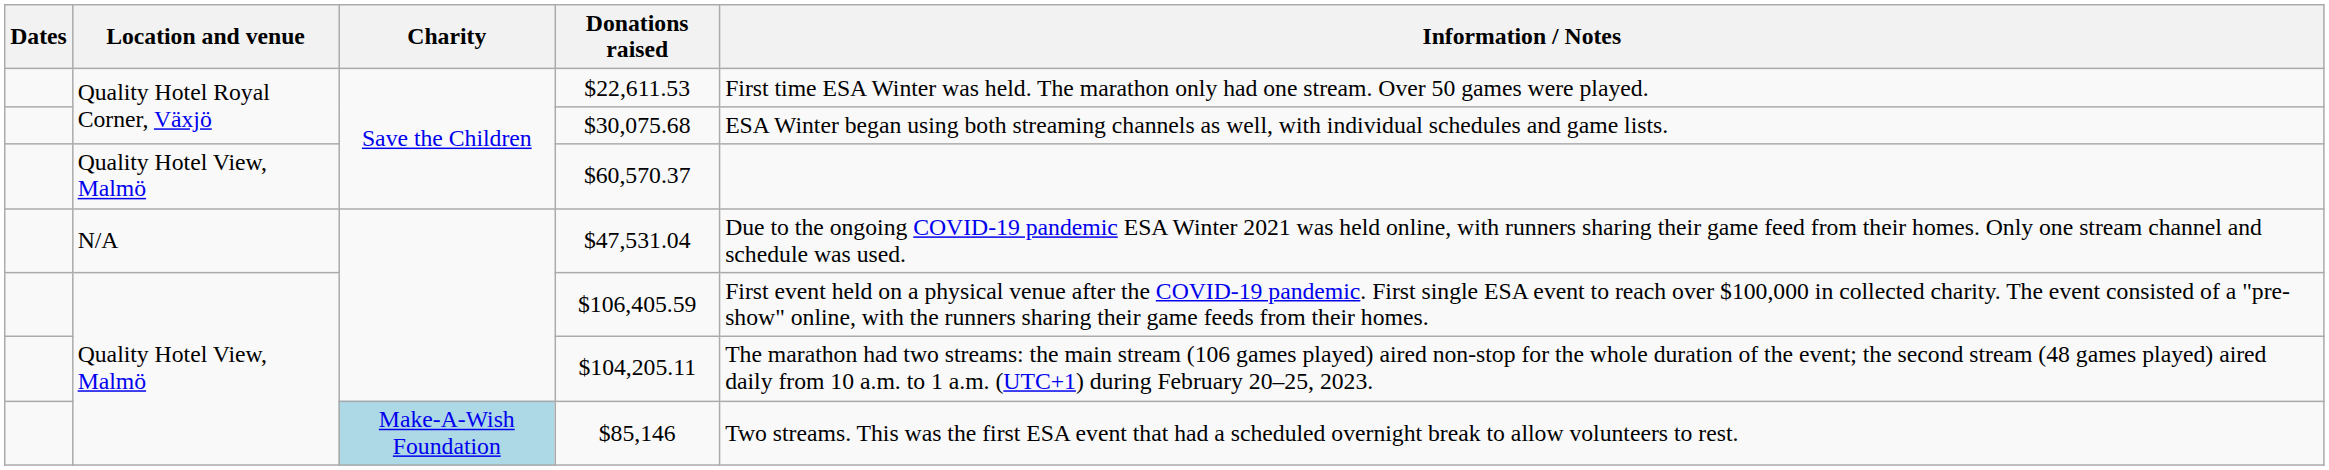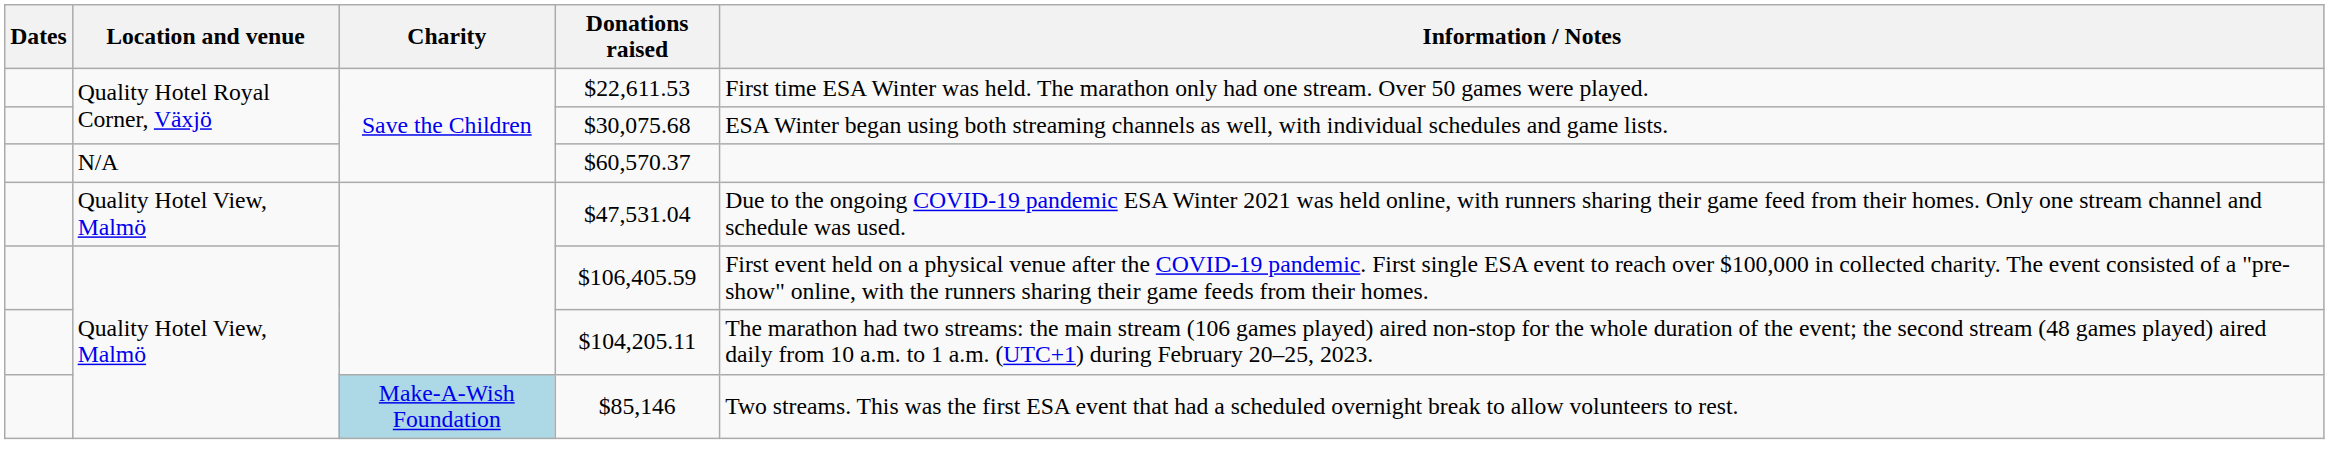 <table class="wikitable">
 <tr>
 <th>Dates</th>
 <th>Location and venue</th>
 <th>Charity</th>
 <th>Donations raised</th>
 <th>Information / Notes</th>
 </tr>
 <tr>
 <td></td>
 <td rowspan="2">Quality Hotel Royal Corner, <a href='#'>Växjö</a></td>
 <td rowspan="3" style="text-align:center;"><a href='#'>Save the Children</a></td>
 <td style="text-align:center;">$22,611.53</td>
 <td>First time ESA Winter was held. The marathon only had one stream. Over 50 games were played.</td>
 </tr>
 <tr>
 <td></td>
 <td style="text-align:center;">$30,075.68</td>
 <td>ESA Winter began using both streaming channels as well, with individual schedules and game lists.</td>
 </tr>
 <tr>
 <td></td>
-<td>Quality Hotel View, <a href='#'>Malmö</a></td>
+<td>N/A</td>
 <td style="text-align:center;">$60,570.37</td>
 <td></td>
 </tr>
 <tr>
 <td></td>
-<td>N/A</td>
+<td>Quality Hotel View, <a href='#'>Malmö</a></td>
 <td rowspan="3" style="text-align:center;"></td>
 <td style="text-align:center;">$47,531.04</td>
 <td>Due to the ongoing <a href='#'>COVID-19 pandemic</a> ESA Winter 2021 was held online, with runners sharing their game feed from their homes. Only one stream channel and schedule was used.</td>
 </tr>
 <tr>
 <td></td>
 <td rowspan="3">Quality Hotel View, <a href='#'>Malmö</a></td>
 <td style="text-align:center;">$106,405.59</td>
 <td>First event held on a physical venue after the <a href='#'>COVID-19 pandemic</a>. First single ESA event to reach over $100,000 in collected charity. The event consisted of a "pre-show" online, with the runners sharing their game feeds from their homes.</td>
 </tr>
 <tr>
 <td></td>
 <td style="text-align:center;">$104,205.11</td>
 <td>The marathon had two streams: the main stream (106 games played) aired non-stop for the whole duration of the event; the second stream (48 games played) aired daily from 10 a.m. to 1 a.m. (<a href='#'>UTC+1</a>) during February 20–25, 2023.</td>
 </tr>
 <tr>
 <td></td>
 <td style="background: lightblue; text-align:center;"><a href='#'>Make-A-Wish Foundation</a></td>
 <td style="text-align:center;">$85,146</td>
 <td>Two streams. This was the first ESA event that had a scheduled overnight break to allow volunteers to rest.</td>
 </tr>
 </table>
